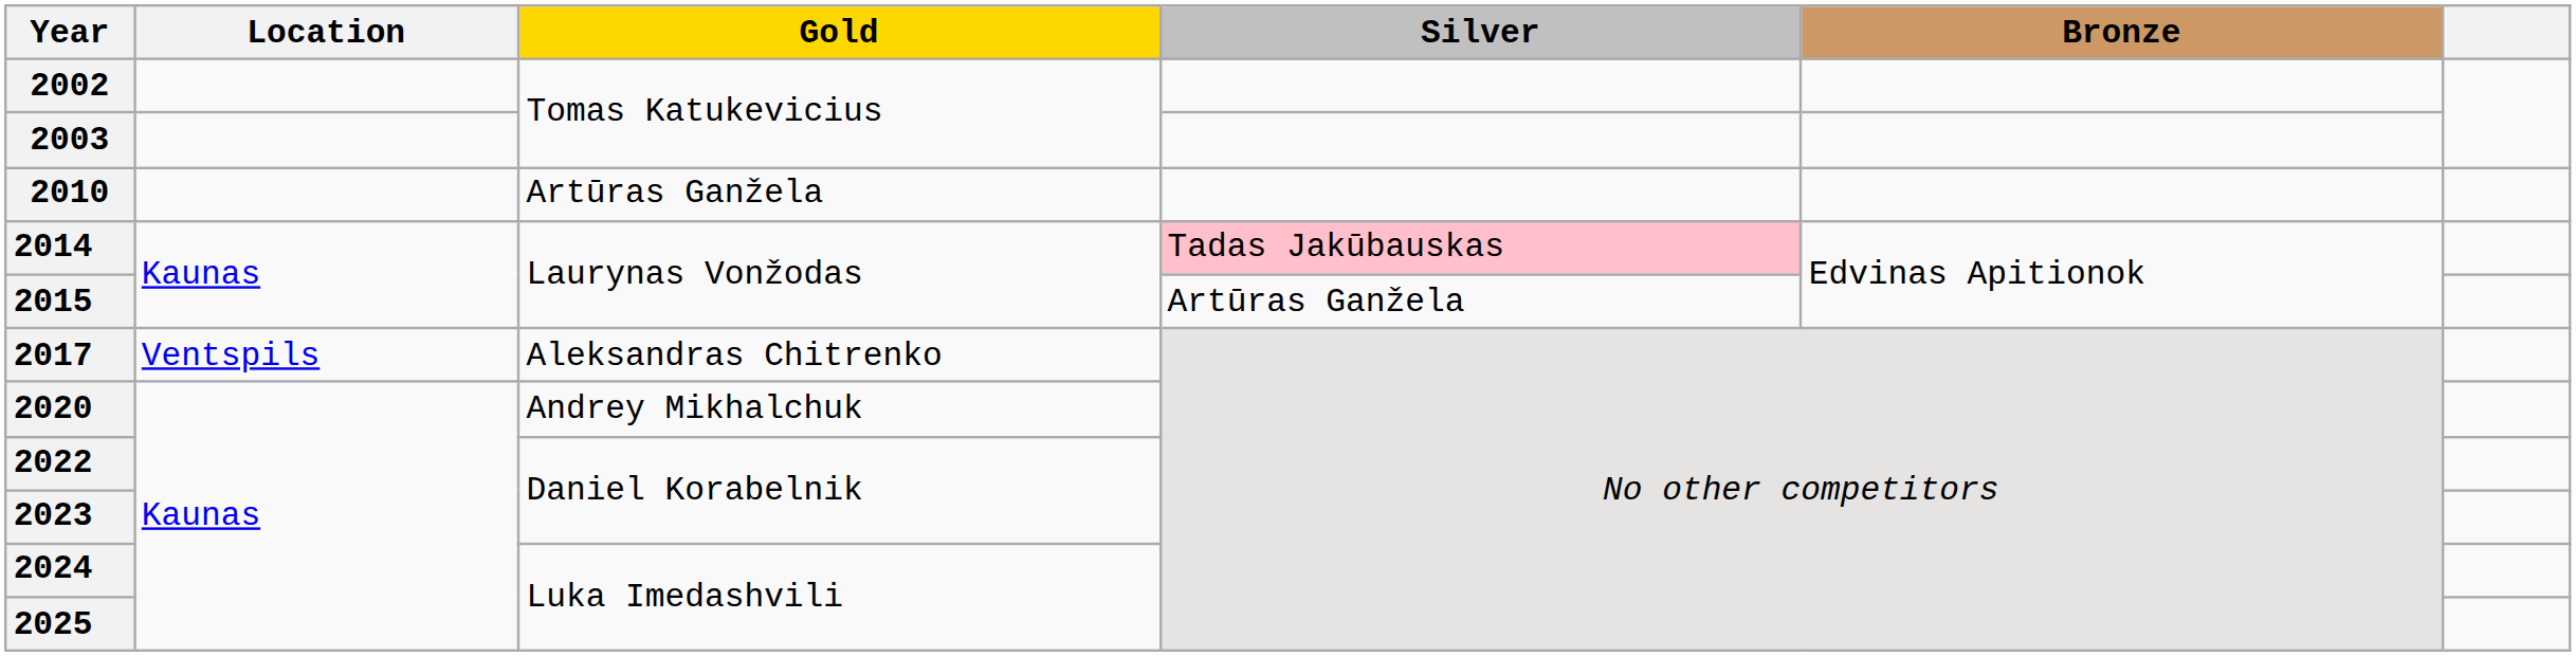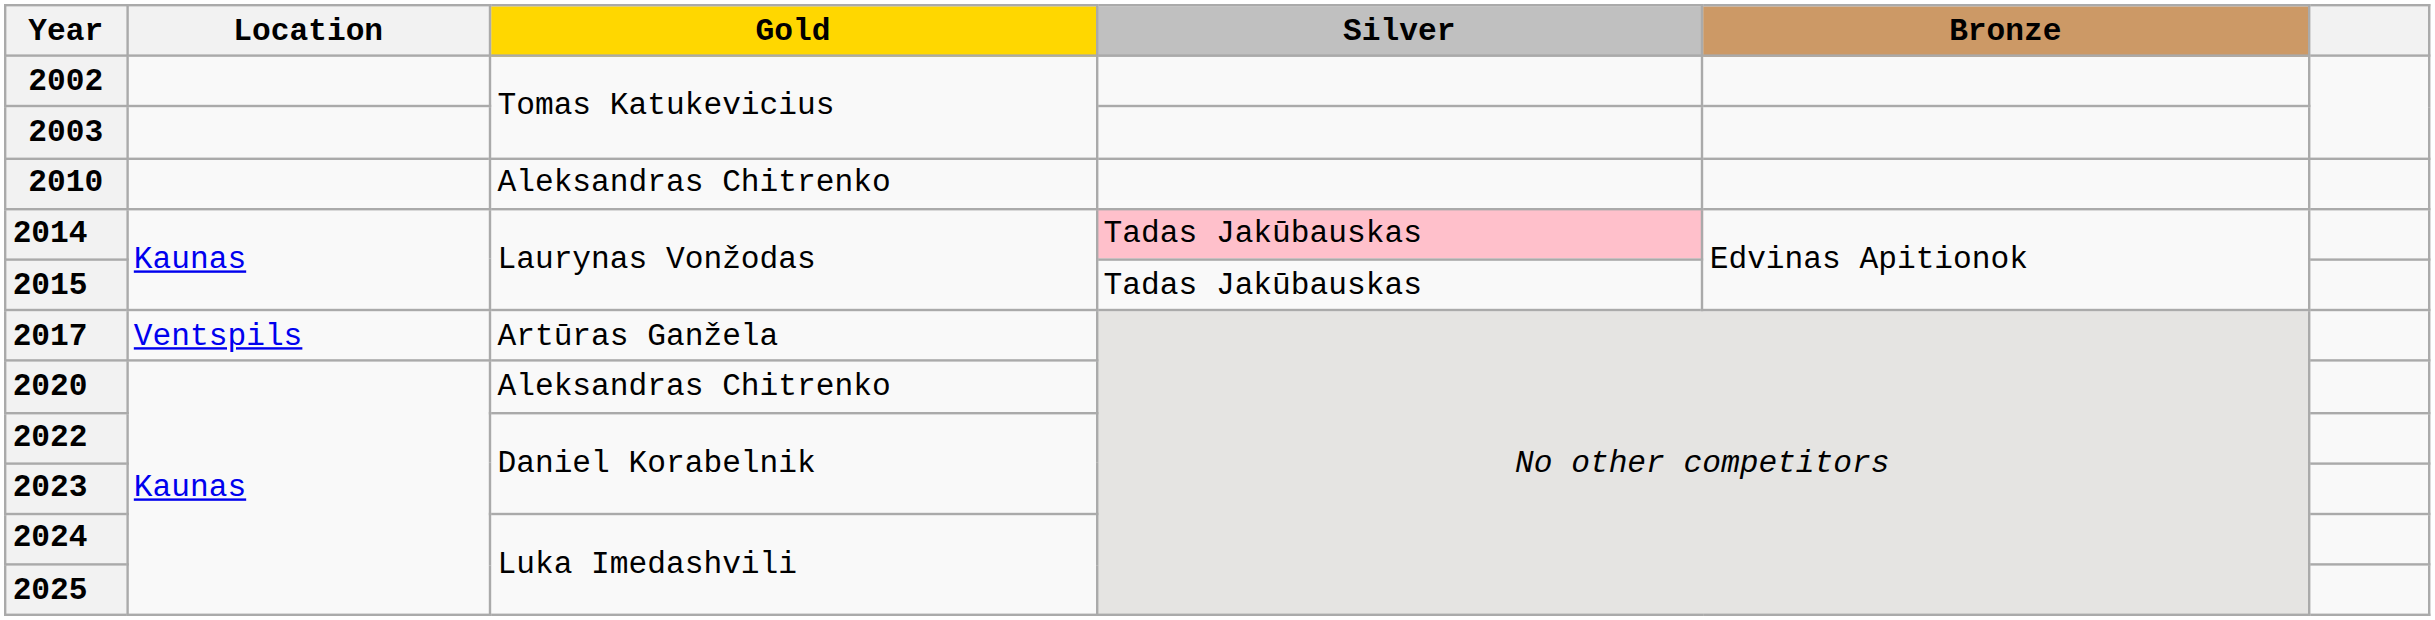 <table class="wikitable unsortable" style="text-align:left; width:80%">
 <tr>
 <th scope="col" style="text-align:center; width:5%">Year</th>
 <th scope="col" style="text-align:center; width:15%">Location</th>
 <td scope="col" style="text-align:center; width:25%; background:gold"><strong>Gold</strong></td>
 <td scope="col" style="text-align:center; width:25%; background:silver"><strong>Silver</strong></td>
 <td scope="col" style="text-align:center; width:25%; background:#c96"><strong>Bronze</strong></td>
 <th scope="col" style="text-align:center; width:5%"></th>
 </tr>
 <tr>
 <th>2002</th>
 <td></td>
 <td rowspan="2">Tomas Katukevicius</td>
 <td></td>
 <td></td>
 <td rowspan="2"></td>
 </tr>
 <tr>
 <th>2003</th>
 <td></td>
 <td></td>
 <td></td>
 </tr>
 <tr>
 <th>2010</th>
 <td></td>
-<td>Artūras Ganžela</td>
+<td>Aleksandras Chitrenko</td>
 <td></td>
 <td></td>
 <td></td>
 </tr>
 <tr>
 <th scope="row" style="text-align:left">2014</th>
 <td rowspan="2"><a href='#'>Kaunas</a></td>
 <td rowspan="2">Laurynas Vonžodas</td>
 <td style="background: pink;">Tadas Jakūbauskas</td>
 <td rowspan="2">Edvinas Apitionok</td>
 <td></td>
 </tr>
 <tr>
 <th scope="row" style="text-align:left">2015</th>
-<td>Artūras Ganžela</td>
+<td>Tadas Jakūbauskas</td>
 <td></td>
 </tr>
 <tr>
 <th scope="row" style="text-align:left">2017</th>
 <td> <a href='#'>Ventspils</a></td>
-<td>Aleksandras Chitrenko</td>
+<td>Artūras Ganžela</td>
 <td colspan="2" rowspan="6" align="center" bgcolor="e5e4e2"><em>No other competitors</em></td>
 <td></td>
 </tr>
 <tr>
 <th scope="row" style="text-align:left">2020</th>
 <td rowspan="5"><a href='#'>Kaunas</a></td>
-<td>Andrey Mikhalchuk</td>
+<td>Aleksandras Chitrenko</td>
 <td></td>
 </tr>
 <tr>
 <th scope="row" style="text-align:left">2022</th>
 <td rowspan="2">Daniel Korabelnik</td>
 <td></td>
 </tr>
 <tr>
 <th scope="row" style="text-align:left">2023</th>
 <td></td>
 </tr>
 <tr>
 <th scope="row" style="text-align:left">2024</th>
 <td rowspan="2">Luka Imedashvili</td>
 <td></td>
 </tr>
 <tr>
 <th scope="row" style="text-align:left">2025</th>
 <td></td>
 </tr>
 </table>
